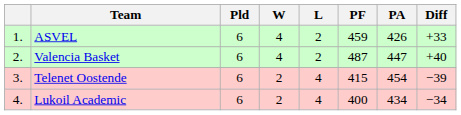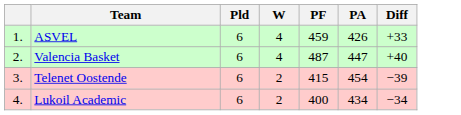 <table class="wikitable" style="text-align:center">
 <tr>
 <th width=25></th>
 <th width=220>Team</th>
 <th width=40>Pld</th>
 <th width=40>W</th>
-<th width=40>L</th>
 <th width=40>PF</th>
 <th width=40>PA</th>
 <th width=40>Diff</th>
 </tr>
 <tr style="background: #ccffcc;">
 <td>1.</td>
 <td align=left> <a href='#'>ASVEL</a></td>
 <td>6</td>
 <td>4</td>
-<td>2</td>
 <td>459</td>
 <td>426</td>
 <td>+33</td>
 </tr>
 <tr style="background: #ccffcc;">
 <td>2.</td>
 <td align=left> <a href='#'>Valencia Basket</a></td>
 <td>6</td>
 <td>4</td>
-<td>2</td>
 <td>487</td>
 <td>447</td>
 <td>+40</td>
 </tr>
 <tr style="background:#ffcccc;">
 <td>3.</td>
 <td align=left> <a href='#'>Telenet Oostende</a></td>
 <td>6</td>
 <td>2</td>
-<td>4</td>
 <td>415</td>
 <td>454</td>
 <td>−39</td>
 </tr>
 <tr style="background:#ffcccc;">
 <td>4.</td>
 <td align=left> <a href='#'>Lukoil Academic</a></td>
 <td>6</td>
 <td>2</td>
-<td>4</td>
 <td>400</td>
 <td>434</td>
 <td>−34</td>
 </tr>
 </table>
